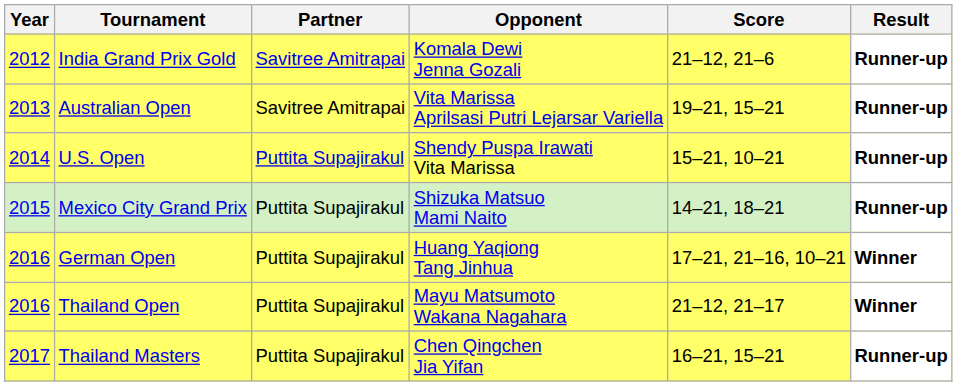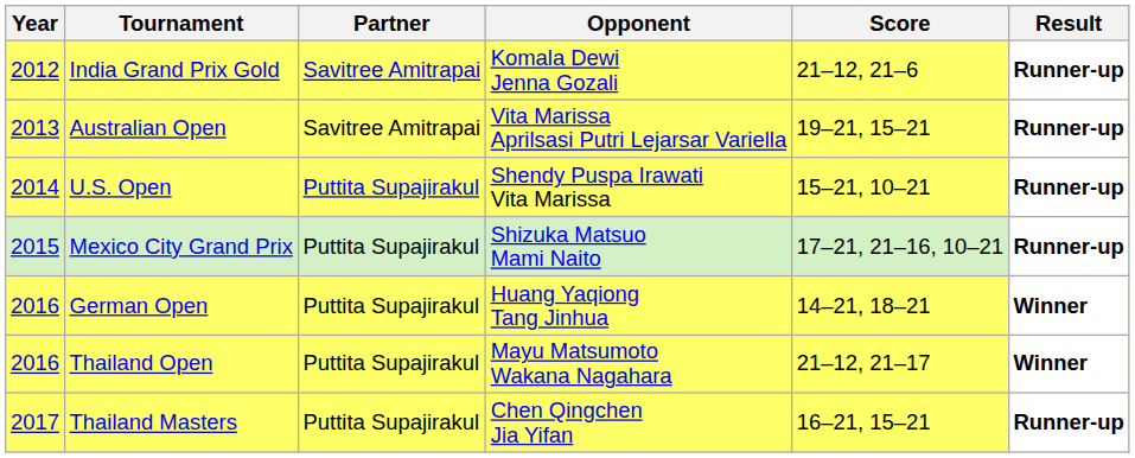 <table class="sortable wikitable" style="font-size: 90%">
 <tr>
 <th>Year</th>
 <th>Tournament</th>
 <th>Partner</th>
 <th>Opponent</th>
 <th>Score</th>
 <th>Result</th>
 </tr>
 <tr style="background:#FFFF67">
 <td align="center"><a href='#'>2012</a></td>
 <td align="left"><a href='#'>India Grand Prix Gold</a></td>
 <td align="left"> <a href='#'>Savitree Amitrapai</a></td>
 <td align="left"> <a href='#'>Komala Dewi</a> <br>  <a href='#'>Jenna Gozali</a></td>
 <td align="left">21–12, 21–6</td>
 <td style="text-align:left; background:white"> <strong>Runner-up</strong></td>
 </tr>
 <tr style="background:#FFFF67">
 <td align="center"><a href='#'>2013</a></td>
 <td align="left"><a href='#'>Australian Open</a></td>
 <td align="left"> Savitree Amitrapai</td>
 <td align="left"> <a href='#'>Vita Marissa</a> <br>  <a href='#'>Aprilsasi Putri Lejarsar Variella</a></td>
 <td align="left">19–21, 15–21</td>
 <td style="text-align:left; background:white"> <strong>Runner-up</strong></td>
 </tr>
 <tr style="background:#FFFF67">
 <td align="center"><a href='#'>2014</a></td>
 <td align="left"><a href='#'>U.S. Open</a></td>
 <td align="left"> <a href='#'>Puttita Supajirakul</a></td>
 <td align="left"> <a href='#'>Shendy Puspa Irawati</a> <br>  Vita Marissa</td>
 <td align="left">15–21, 10–21</td>
 <td style="text-align:left; background:white"> <strong>Runner-up</strong></td>
 </tr>
 <tr style="background:#D4F1C5">
 <td align="center"><a href='#'>2015</a></td>
 <td align="left"><a href='#'>Mexico City Grand Prix</a></td>
 <td align="left"> Puttita Supajirakul</td>
 <td align="left"> <a href='#'>Shizuka Matsuo</a> <br>  <a href='#'>Mami Naito</a></td>
-<td align="left">14–21, 18–21</td>
+<td align="left">17–21, 21–16, 10–21</td>
 <td style="text-align:left; background:white"> <strong>Runner-up</strong></td>
 </tr>
 <tr style="background:#FFFF67">
 <td align="center"><a href='#'>2016</a></td>
 <td align="left"><a href='#'>German Open</a></td>
 <td align="left"> Puttita Supajirakul</td>
 <td align="left"> <a href='#'>Huang Yaqiong</a> <br>  <a href='#'>Tang Jinhua</a></td>
-<td align="left">17–21, 21–16, 10–21</td>
+<td align="left">14–21, 18–21</td>
 <td style="text-align:left; background:white"> <strong>Winner</strong></td>
 </tr>
 <tr style="background:#FFFF67">
 <td align="center"><a href='#'>2016</a></td>
 <td align="left"><a href='#'>Thailand Open</a></td>
 <td align="left"> Puttita Supajirakul</td>
 <td align="left"> <a href='#'>Mayu Matsumoto</a> <br>  <a href='#'>Wakana Nagahara</a></td>
 <td align="left">21–12, 21–17</td>
 <td style="text-align:left; background:white"> <strong>Winner</strong></td>
 </tr>
 <tr style="background:#FFFF67">
 <td align="center"><a href='#'>2017</a></td>
 <td align="left"><a href='#'>Thailand Masters</a></td>
 <td align="left"> Puttita Supajirakul</td>
 <td align="left"> <a href='#'>Chen Qingchen</a> <br>  <a href='#'>Jia Yifan</a></td>
 <td align="left">16–21, 15–21</td>
 <td style="text-align:left; background:white"> <strong>Runner-up</strong></td>
 </tr>
 </table>
